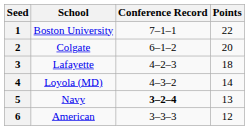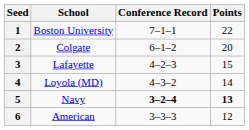 <table class="wikitable" style="text-align:center">
 <tr>
 <th>Seed</th>
 <th>School</th>
 <th>Conference Record</th>
 <th>Points</th>
 </tr>
 <tr>
 <th>1</th>
 <td><a href='#'>Boston University</a></td>
 <td>7–1–1</td>
 <td>22</td>
 </tr>
 <tr>
 <th>2</th>
 <td><a href='#'>Colgate</a></td>
 <td>6–1–2</td>
 <td>20</td>
 </tr>
 <tr>
 <th>3</th>
 <td><a href='#'>Lafayette</a></td>
 <td>4–2–3</td>
-<td>18</td>
+<td>15</td>
 </tr>
 <tr>
 <th>4</th>
 <td><a href='#'>Loyola (MD)</a></td>
 <td>4–3–2</td>
 <td>14</td>
 </tr>
 <tr>
 <th>5</th>
 <td><a href='#'>Navy</a></td>
 <td><strong>3–2–4</strong></td>
-<td>13</td>
+<td><strong>13</strong></td>
 </tr>
 <tr>
 <th>6</th>
 <td><a href='#'>American</a></td>
 <td>3–3–3</td>
 <td>12</td>
 </tr>
 </table>
